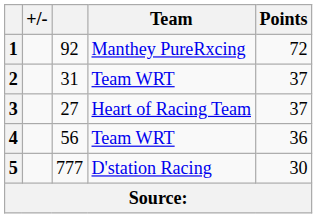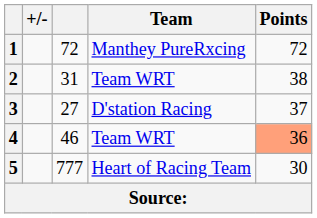 <table class="wikitable" style="font-size:95%;">
 <tr>
 <th></th>
 <th>+/-</th>
 <th></th>
 <th>Team</th>
 <th>Points</th>
 </tr>
 <tr>
 <th>1</th>
 <td></td>
-<td align=center>92</td>
+<td align=center>72</td>
 <td> <a href='#'>Manthey PureRxcing</a></td>
 <td align=right>72</td>
 </tr>
 <tr>
 <th>2</th>
 <td></td>
 <td align=center>31</td>
 <td> <a href='#'>Team WRT</a></td>
-<td align=right>37</td>
+<td align=right>38</td>
 </tr>
 <tr>
 <th>3</th>
 <td></td>
 <td align=center>27</td>
-<td> <a href='#'>Heart of Racing Team</a></td>
+<td> <a href='#'>D'station Racing</a></td>
 <td align=right>37</td>
 </tr>
 <tr>
 <th>4</th>
 <td></td>
-<td align=center>56</td>
+<td align=center>46</td>
 <td> <a href='#'>Team WRT</a></td>
-<td align=right>36</td>
+<td align=right style="background: lightsalmon;">36</td>
 </tr>
 <tr>
 <th>5</th>
 <td></td>
 <td align=center>777</td>
-<td> <a href='#'>D'station Racing</a></td>
+<td> <a href='#'>Heart of Racing Team</a></td>
 <td align=right>30</td>
 </tr>
 <tr>
 <th colspan=5>Source:</th>
 </tr>
 </table>
